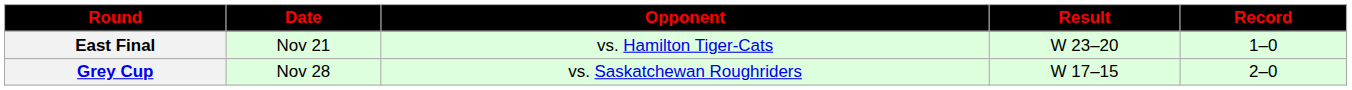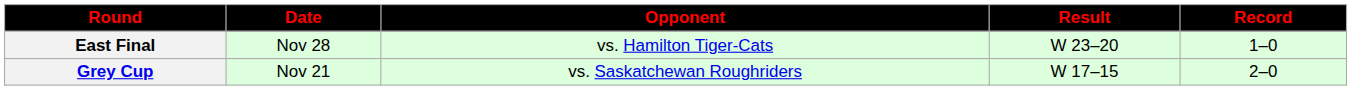 <table class="wikitable" style="min-width:80%;text-align:center;">
 <tr>
 <th style="background:black; color:red;">Round</th>
 <th style="background:black; color:red;">Date</th>
 <th style="background:black; color:red;">Opponent</th>
 <th style="background:black; color:red;">Result</th>
 <th style="background:black; color:red;">Record</th>
 </tr>
 <tr style="background:#ddffdd">
 <th>East Final</th>
-<td>Nov 21</td>
+<td>Nov 28</td>
 <td>vs. <a href='#'>Hamilton Tiger-Cats</a></td>
 <td>W 23–20</td>
 <td>1–0</td>
 </tr>
 <tr style="background:#ddffdd">
 <th><a href='#'>Grey Cup</a></th>
-<td>Nov 28</td>
+<td>Nov 21</td>
 <td>vs. <a href='#'>Saskatchewan Roughriders</a></td>
 <td>W 17–15</td>
 <td>2–0</td>
 </tr>
 </table>
